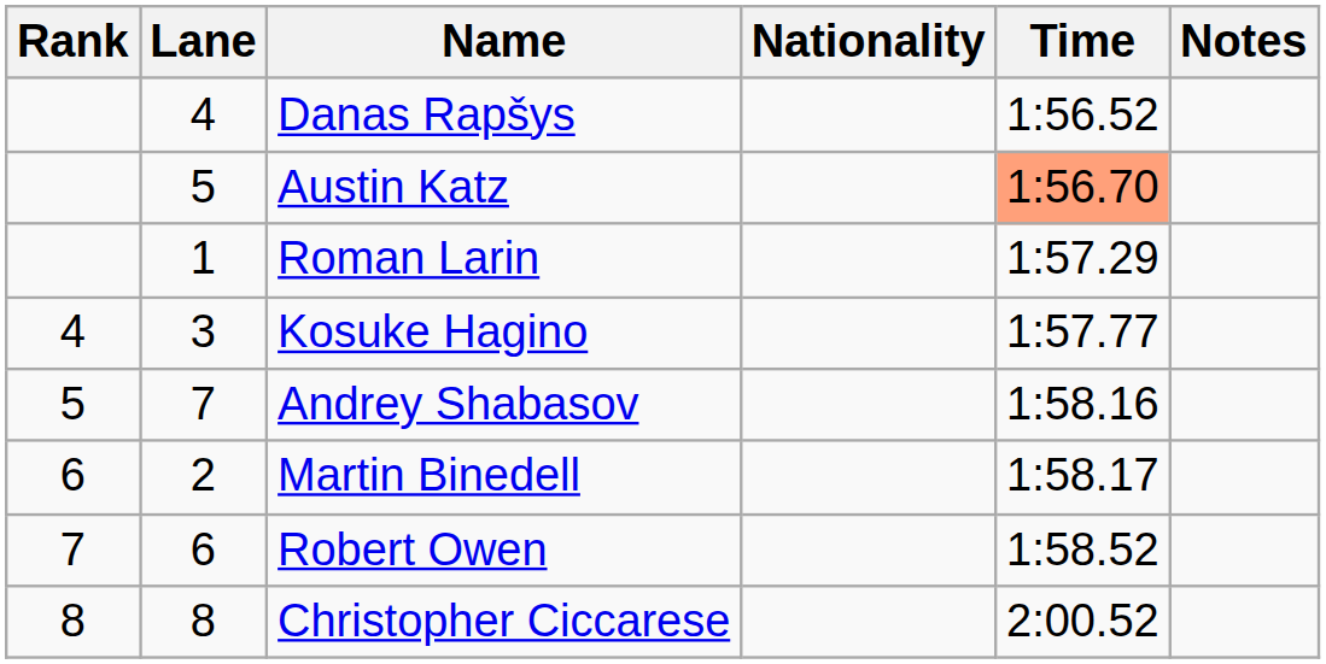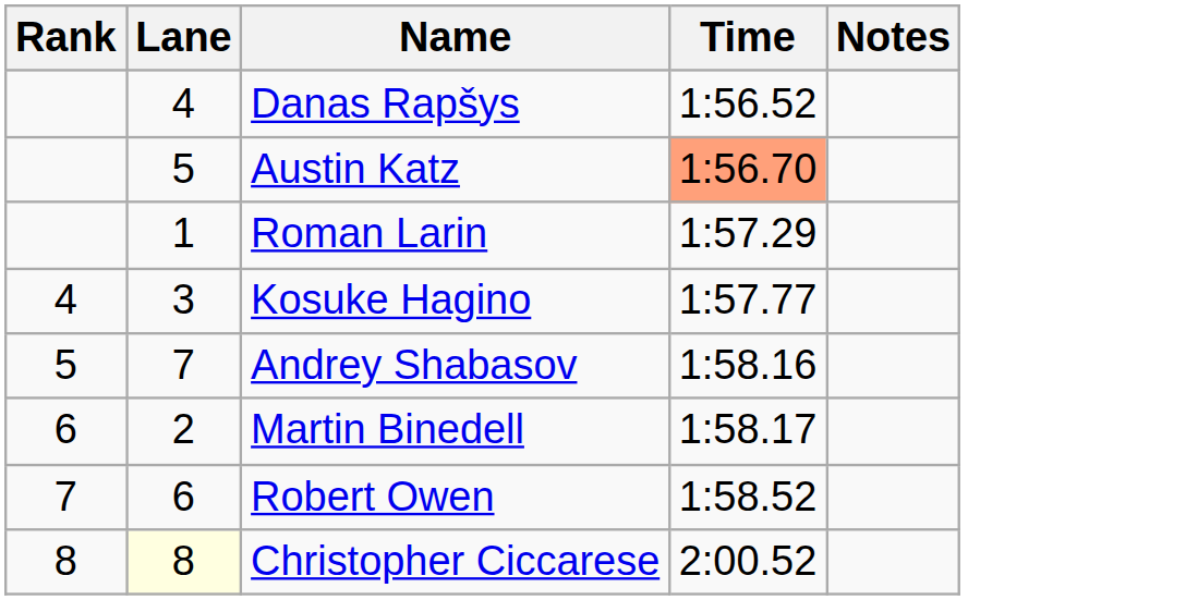 <table class="wikitable sortable" style="text-align:center">
 <tr>
 <th>Rank</th>
 <th>Lane</th>
 <th>Name</th>
-<th>Nationality</th>
 <th>Time</th>
 <th>Notes</th>
 </tr>
 <tr>
 <td></td>
 <td>4</td>
 <td align="left"><a href='#'>Danas Rapšys</a></td>
-<td align="left"></td>
 <td>1:56.52</td>
 <td></td>
 </tr>
 <tr>
 <td></td>
 <td>5</td>
 <td align="left"><a href='#'>Austin Katz</a></td>
-<td align="left"></td>
 <td style="background: lightsalmon;">1:56.70</td>
 <td></td>
 </tr>
 <tr>
 <td></td>
 <td>1</td>
 <td align="left"><a href='#'>Roman Larin</a></td>
-<td align="left"></td>
 <td>1:57.29</td>
 <td></td>
 </tr>
 <tr>
 <td>4</td>
 <td>3</td>
 <td align="left"><a href='#'>Kosuke Hagino</a></td>
-<td align="left"></td>
 <td>1:57.77</td>
 <td></td>
 </tr>
 <tr>
 <td>5</td>
 <td>7</td>
 <td align="left"><a href='#'>Andrey Shabasov</a></td>
-<td align="left"></td>
 <td>1:58.16</td>
 <td></td>
 </tr>
 <tr>
 <td>6</td>
 <td>2</td>
 <td align="left"><a href='#'>Martin Binedell</a></td>
-<td align="left"></td>
 <td>1:58.17</td>
 <td></td>
 </tr>
 <tr>
 <td>7</td>
 <td>6</td>
 <td align="left"><a href='#'>Robert Owen</a></td>
-<td align="left"></td>
 <td>1:58.52</td>
 <td></td>
 </tr>
 <tr>
 <td>8</td>
-<td>8</td>
+<td style="background: lightyellow;">8</td>
 <td align="left"><a href='#'>Christopher Ciccarese</a></td>
-<td align="left"></td>
 <td>2:00.52</td>
 <td></td>
 </tr>
 </table>
